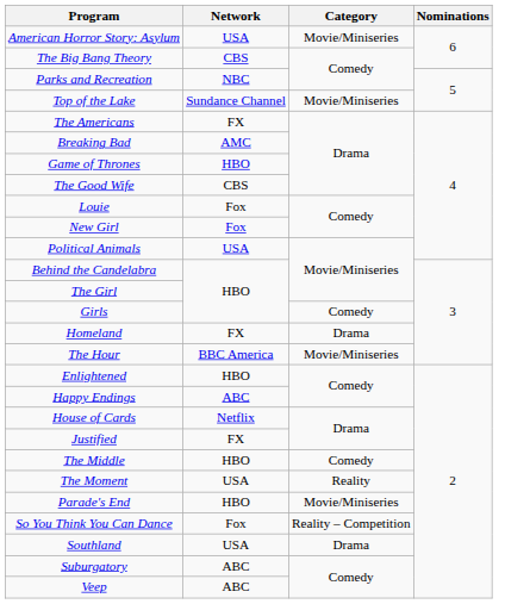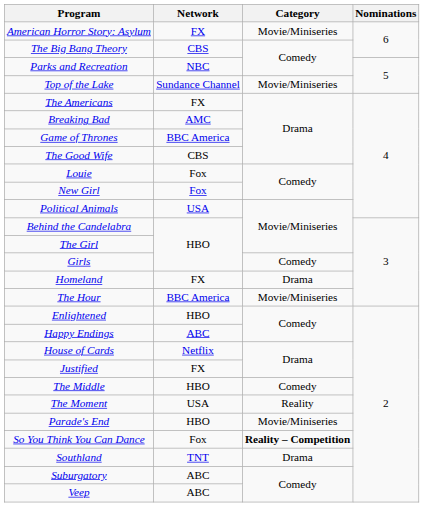 <table class="wikitable sortable" style="text-align:center;">
 <tr>
 <th scope="col" align="center">Program</th>
 <th scope="col" style="text-align:center;">Network</th>
 <th scope="col" style="text-align:center;">Category</th>
 <th scope="col" width="55">Nominations</th>
 </tr>
 <tr>
 <td><em><a href='#'>American Horror Story: Asylum</a></em></td>
-<td><a href='#'>USA</a></td>
+<td><a href='#'>FX</a></td>
 <td>Movie/Miniseries</td>
 <td rowspan="2" style="text-align:center">6</td>
 </tr>
 <tr>
 <td><em><a href='#'>The Big Bang Theory</a></em></td>
 <td><a href='#'>CBS</a></td>
 <td rowspan="2">Comedy</td>
 </tr>
 <tr>
 <td><em><a href='#'>Parks and Recreation</a></em></td>
 <td><a href='#'>NBC</a></td>
 <td rowspan="2" style="text-align:center">5</td>
 </tr>
 <tr>
 <td><em><a href='#'>Top of the Lake</a></em></td>
 <td><a href='#'>Sundance Channel</a></td>
 <td>Movie/Miniseries</td>
 </tr>
 <tr>
 <td><em><a href='#'>The Americans</a></em></td>
 <td>FX</td>
 <td rowspan="4">Drama</td>
 <td rowspan="7" style="text-align:center">4</td>
 </tr>
 <tr>
 <td><em><a href='#'>Breaking Bad</a></em></td>
 <td><a href='#'>AMC</a></td>
 </tr>
 <tr>
 <td><em><a href='#'>Game of Thrones</a></em></td>
-<td><a href='#'>HBO</a></td>
+<td><a href='#'>BBC America</a></td>
 </tr>
 <tr>
 <td><em><a href='#'>The Good Wife</a></em></td>
 <td>CBS</td>
 </tr>
 <tr>
 <td><em><a href='#'>Louie</a></em></td>
 <td>Fox</td>
 <td rowspan="2">Comedy</td>
 </tr>
 <tr>
 <td><em><a href='#'>New Girl</a></em></td>
 <td><a href='#'>Fox</a></td>
 </tr>
 <tr>
 <td><em><a href='#'>Political Animals</a></em></td>
 <td><a href='#'>USA</a></td>
 <td rowspan="3">Movie/Miniseries</td>
 </tr>
 <tr>
 <td><em><a href='#'>Behind the Candelabra</a></em></td>
 <td rowspan="3">HBO</td>
 <td rowspan="5" style="text-align:center">3</td>
 </tr>
 <tr>
 <td><em><a href='#'>The Girl</a></em></td>
 </tr>
 <tr>
 <td><em><a href='#'>Girls</a></em></td>
 <td>Comedy</td>
 </tr>
 <tr>
 <td><em><a href='#'>Homeland</a></em></td>
 <td>FX</td>
 <td>Drama</td>
 </tr>
 <tr>
 <td><em><a href='#'>The Hour</a></em></td>
 <td><a href='#'>BBC America</a></td>
 <td>Movie/Miniseries</td>
 </tr>
 <tr>
 <td><em><a href='#'>Enlightened</a></em></td>
 <td>HBO</td>
 <td rowspan="2">Comedy</td>
 <td rowspan="11" style="text-align:center">2</td>
 </tr>
 <tr>
 <td><em><a href='#'>Happy Endings</a></em></td>
 <td><a href='#'>ABC</a></td>
 </tr>
 <tr>
 <td><em><a href='#'>House of Cards</a></em></td>
 <td><a href='#'>Netflix</a></td>
 <td rowspan="2">Drama</td>
 </tr>
 <tr>
 <td><em><a href='#'>Justified</a></em></td>
 <td>FX</td>
 </tr>
 <tr>
 <td><em><a href='#'>The Middle</a></em></td>
 <td>HBO</td>
 <td>Comedy</td>
 </tr>
 <tr>
 <td><em><a href='#'>The Moment</a></em></td>
 <td>USA</td>
 <td>Reality</td>
 </tr>
 <tr>
 <td><em><a href='#'>Parade's End</a></em></td>
 <td>HBO</td>
 <td>Movie/Miniseries</td>
 </tr>
 <tr>
 <td><em><a href='#'>So You Think You Can Dance</a></em></td>
 <td>Fox</td>
-<td>Reality – Competition</td>
+<td><strong>Reality – Competition</strong></td>
 </tr>
 <tr>
 <td><em><a href='#'>Southland</a></em></td>
-<td>USA</td>
+<td><a href='#'>TNT</a></td>
 <td>Drama</td>
 </tr>
 <tr>
 <td><em><a href='#'>Suburgatory</a></em></td>
 <td>ABC</td>
 <td rowspan="2">Comedy</td>
 </tr>
 <tr>
 <td><em><a href='#'>Veep</a></em></td>
 <td>ABC</td>
 </tr>
 </table>
